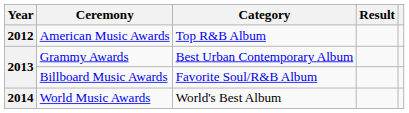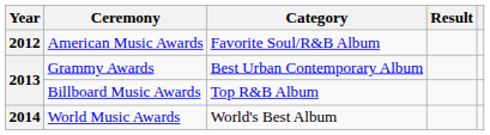 <table class="wikitable sortable plainrowheaders" style="border:none; margin:0;">
 <tr>
 <th scope="col">Year</th>
 <th scope="col">Ceremony</th>
 <th scope="col">Category</th>
 <th scope="col">Result</th>
 <th scope="col" class="unsortable"></th>
 </tr>
 <tr>
 <th scope="row" rowspan="1">2012</th>
 <td><a href='#'>American Music Awards</a></td>
-<td><a href='#'>Top R&B Album</a></td>
+<td><a href='#'>Favorite Soul/R&B Album</a></td>
 <td></td>
 <td style="text-align:center;"></td>
 </tr>
 <tr>
 <th scope="row" rowspan="2">2013</th>
 <td><a href='#'>Grammy Awards</a></td>
 <td><a href='#'>Best Urban Contemporary Album</a></td>
 <td></td>
 <td style="text-align:center;"></td>
 </tr>
 <tr>
 <td><a href='#'>Billboard Music Awards</a></td>
-<td><a href='#'>Favorite Soul/R&B Album</a></td>
+<td><a href='#'>Top R&B Album</a></td>
 <td></td>
 <td style="text-align:center;"></td>
 </tr>
 <tr>
 <th scope="row" rowspan="1">2014</th>
 <td><a href='#'>World Music Awards</a></td>
 <td>World's Best Album</td>
 <td></td>
 <td style="text-align:center;"></td>
 </tr>
 </table>
